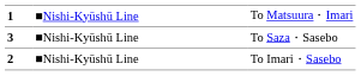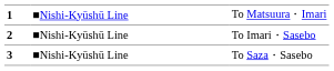 <table border="1" cellspacing="0" cellpadding="3" frame="hsides" rules="rows" style="margin-top:.4em; text-align:left">
 <tr>
 <th style="width:30px" rowspan=1>1</th>
 <td style="width:270px"><span>■</span><a href='#'>Nishi-Kyūshū Line</a></td>
 <td>To <a href='#'>Matsuura</a>・<a href='#'>Imari</a></td>
 </tr>
 <tr>
+<th style="width:30px" rowspan=1>2</th>
+<td style="width:270px"><span>■</span>Nishi-Kyūshū Line</td>
+<td>To Imari・<a href='#'>Sasebo</a></td>
+</tr>
+<tr>
 <th style="width:30px" rowspan=1>3</th>
 <td style="width:270px"><span>■</span>Nishi-Kyūshū Line</td>
 <td>To <a href='#'>Saza</a>・Sasebo</td>
 </tr>
-<tr>
-<th style="width:30px" rowspan=1>2</th>
-<td style="width:270px"><span>■</span>Nishi-Kyūshū Line</td>
-<td>To Imari・<a href='#'>Sasebo</a></td>
-</tr>
 </table>
